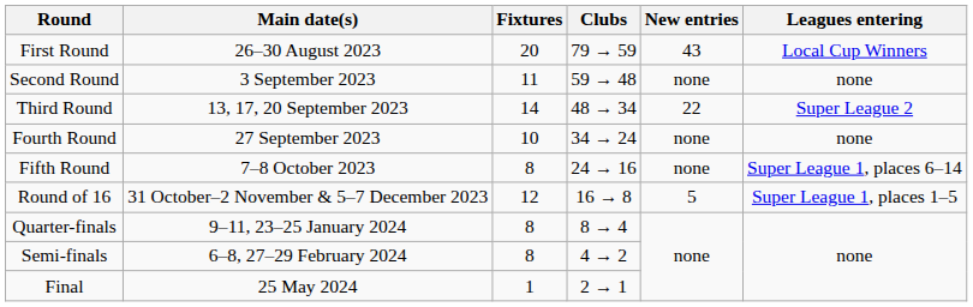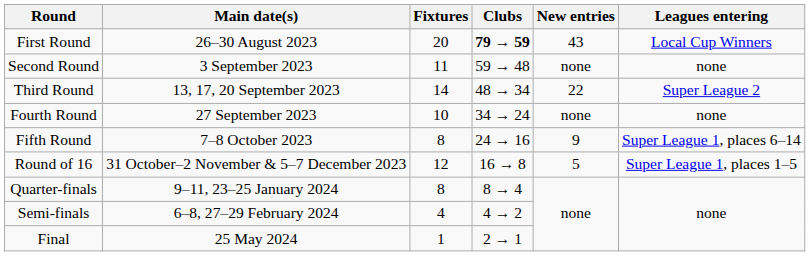 <table class="wikitable" style="text-align:center">
 <tr>
 <th>Round</th>
 <th>Main date(s)</th>
 <th>Fixtures</th>
 <th>Clubs</th>
 <th>New entries</th>
 <th>Leagues entering</th>
 </tr>
 <tr>
 <td>First Round</td>
 <td>26–30 August 2023</td>
 <td>20</td>
-<td>79 → 59</td>
+<td><strong>79 → 59</strong></td>
 <td>43</td>
 <td><a href='#'>Local Cup Winners</a></td>
 </tr>
 <tr>
 <td>Second Round</td>
 <td>3 September 2023</td>
 <td>11</td>
 <td>59 → 48</td>
 <td>none</td>
 <td>none</td>
 </tr>
 <tr>
 <td>Third Round</td>
 <td>13, 17, 20 September 2023</td>
 <td>14</td>
 <td>48 → 34</td>
 <td>22</td>
 <td><a href='#'>Super League 2</a></td>
 </tr>
 <tr>
 <td>Fourth Round</td>
 <td>27 September 2023</td>
 <td>10</td>
 <td>34 → 24</td>
 <td>none</td>
 <td>none</td>
 </tr>
 <tr>
 <td>Fifth Round</td>
 <td>7–8 October 2023</td>
 <td>8</td>
 <td>24 → 16</td>
-<td>none</td>
+<td>9</td>
 <td><a href='#'>Super League 1</a>, places 6–14</td>
 </tr>
 <tr>
 <td>Round of 16</td>
 <td>31 October–2 November & 5–7 December 2023</td>
 <td>12</td>
 <td>16 → 8</td>
 <td>5</td>
 <td><a href='#'>Super League 1</a>, places 1–5</td>
 </tr>
 <tr>
 <td>Quarter-finals</td>
 <td>9–11, 23–25 January 2024</td>
 <td>8</td>
 <td>8 → 4</td>
 <td rowspan=3>none</td>
 <td rowspan=3>none</td>
 </tr>
 <tr>
 <td>Semi-finals</td>
 <td>6–8, 27–29 February 2024</td>
-<td>8</td>
+<td>4</td>
 <td>4 → 2</td>
 </tr>
 <tr>
 <td>Final</td>
 <td>25 May 2024</td>
 <td>1</td>
 <td>2 → 1</td>
 </tr>
 </table>
